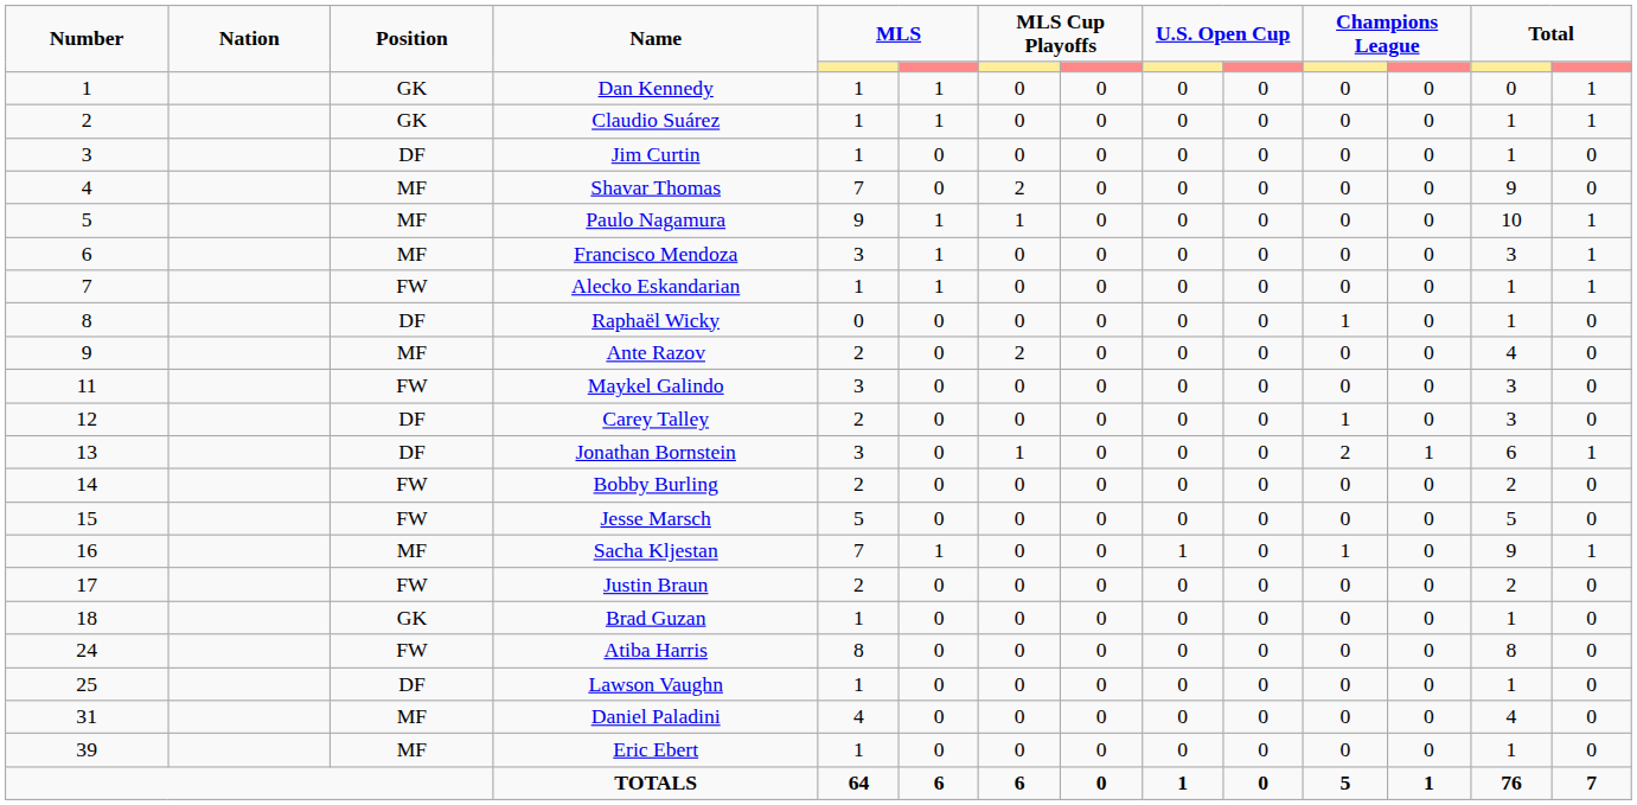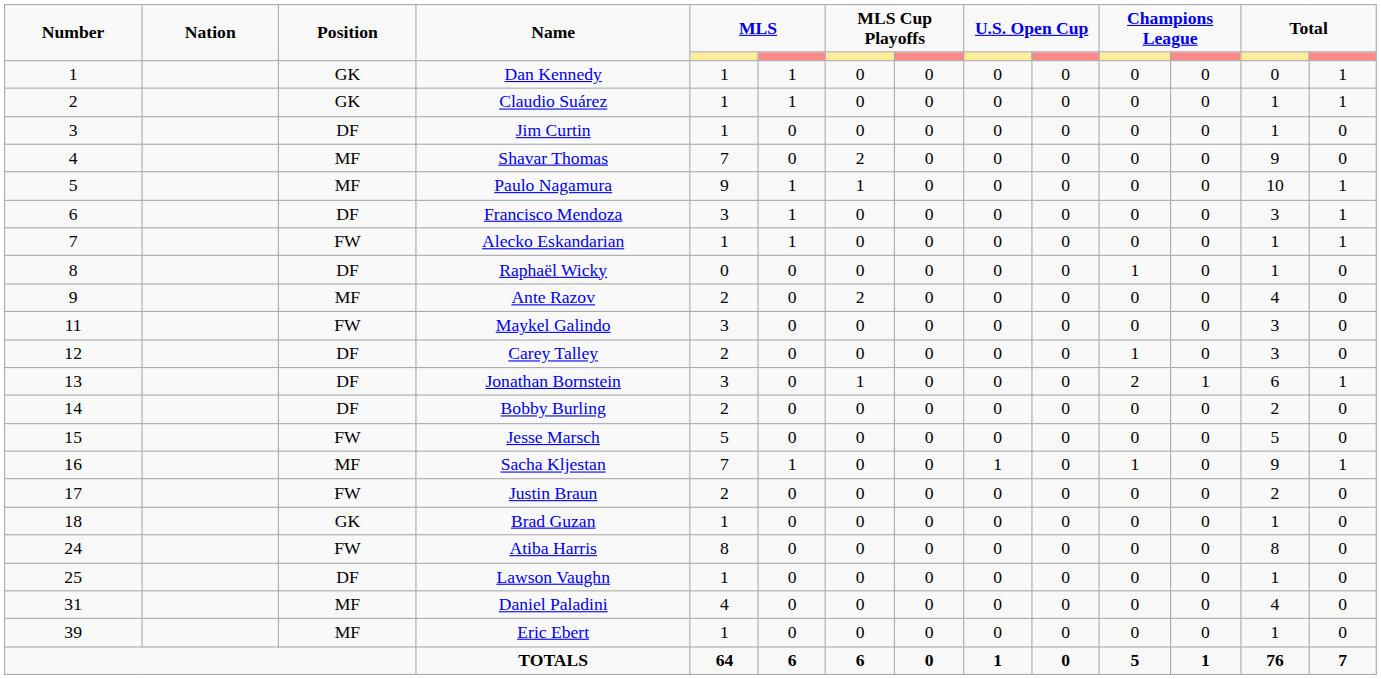 <table class="wikitable" style="font-size: 100%; text-align: center;">
 <tr>
 <td rowspan="2" width="10%" align="center"><strong>Number</strong></td>
 <td rowspan="2" width="10%" align="center"><strong>Nation</strong></td>
 <td rowspan="2" width="10%" align="center"><strong>Position</strong></td>
 <td rowspan="2" width="20%" align="center"><strong>Name</strong></td>
 <td colspan="2" align="center"><strong><a href='#'>MLS</a></strong></td>
 <td colspan="2" align="center"><strong>MLS Cup Playoffs</strong></td>
 <td colspan="2" align="center"><strong><a href='#'>U.S. Open Cup</a></strong></td>
 <td colspan="2" align="center"><strong><a href='#'>Champions League</a></strong></td>
 <td colspan="2" align="center"><strong>Total</strong></td>
 </tr>
 <tr>
 <th width=60 style="background: #FFEE99"></th>
 <th width=60 style="background: #FF8888"></th>
 <th width=60 style="background: #FFEE99"></th>
 <th width=60 style="background: #FF8888"></th>
 <th width=60 style="background: #FFEE99"></th>
 <th width=60 style="background: #FF8888"></th>
 <th width=60 style="background: #FFEE99"></th>
 <th width=60 style="background: #FF8888"></th>
 <th width=60 style="background: #FFEE99"></th>
 <th width=60 style="background: #FF8888"></th>
 </tr>
 <tr>
 <td>1</td>
 <td></td>
 <td>GK</td>
 <td><a href='#'>Dan Kennedy</a></td>
 <td>1</td>
 <td>1</td>
 <td>0</td>
 <td>0</td>
 <td>0</td>
 <td>0</td>
 <td>0</td>
 <td>0</td>
 <td>0</td>
 <td>1</td>
 </tr>
 <tr>
 <td>2</td>
 <td></td>
 <td>GK</td>
 <td><a href='#'>Claudio Suárez</a></td>
 <td>1</td>
 <td>1</td>
 <td>0</td>
 <td>0</td>
 <td>0</td>
 <td>0</td>
 <td>0</td>
 <td>0</td>
 <td>1</td>
 <td>1</td>
 </tr>
 <tr>
 <td>3</td>
 <td></td>
 <td>DF</td>
 <td><a href='#'>Jim Curtin</a></td>
 <td>1</td>
 <td>0</td>
 <td>0</td>
 <td>0</td>
 <td>0</td>
 <td>0</td>
 <td>0</td>
 <td>0</td>
 <td>1</td>
 <td>0</td>
 </tr>
 <tr>
 <td>4</td>
 <td></td>
 <td>MF</td>
 <td><a href='#'>Shavar Thomas</a></td>
 <td>7</td>
 <td>0</td>
 <td>2</td>
 <td>0</td>
 <td>0</td>
 <td>0</td>
 <td>0</td>
 <td>0</td>
 <td>9</td>
 <td>0</td>
 </tr>
 <tr>
 <td>5</td>
 <td></td>
 <td>MF</td>
 <td><a href='#'>Paulo Nagamura</a></td>
 <td>9</td>
 <td>1</td>
 <td>1</td>
 <td>0</td>
 <td>0</td>
 <td>0</td>
 <td>0</td>
 <td>0</td>
 <td>10</td>
 <td>1</td>
 </tr>
 <tr>
 <td>6</td>
 <td></td>
-<td>MF</td>
+<td>DF</td>
 <td><a href='#'>Francisco Mendoza</a></td>
 <td>3</td>
 <td>1</td>
 <td>0</td>
 <td>0</td>
 <td>0</td>
 <td>0</td>
 <td>0</td>
 <td>0</td>
 <td>3</td>
 <td>1</td>
 </tr>
 <tr>
 <td>7</td>
 <td></td>
 <td>FW</td>
 <td><a href='#'>Alecko Eskandarian</a></td>
 <td>1</td>
 <td>1</td>
 <td>0</td>
 <td>0</td>
 <td>0</td>
 <td>0</td>
 <td>0</td>
 <td>0</td>
 <td>1</td>
 <td>1</td>
 </tr>
 <tr>
 <td>8</td>
 <td></td>
 <td>DF</td>
 <td><a href='#'>Raphaël Wicky</a></td>
 <td>0</td>
 <td>0</td>
 <td>0</td>
 <td>0</td>
 <td>0</td>
 <td>0</td>
 <td>1</td>
 <td>0</td>
 <td>1</td>
 <td>0</td>
 </tr>
 <tr>
 <td>9</td>
 <td></td>
 <td>MF</td>
 <td><a href='#'>Ante Razov</a></td>
 <td>2</td>
 <td>0</td>
 <td>2</td>
 <td>0</td>
 <td>0</td>
 <td>0</td>
 <td>0</td>
 <td>0</td>
 <td>4</td>
 <td>0</td>
 </tr>
 <tr>
 <td>11</td>
 <td></td>
 <td>FW</td>
 <td><a href='#'>Maykel Galindo</a></td>
 <td>3</td>
 <td>0</td>
 <td>0</td>
 <td>0</td>
 <td>0</td>
 <td>0</td>
 <td>0</td>
 <td>0</td>
 <td>3</td>
 <td>0</td>
 </tr>
 <tr>
 <td>12</td>
 <td></td>
 <td>DF</td>
 <td><a href='#'>Carey Talley</a></td>
 <td>2</td>
 <td>0</td>
 <td>0</td>
 <td>0</td>
 <td>0</td>
 <td>0</td>
 <td>1</td>
 <td>0</td>
 <td>3</td>
 <td>0</td>
 </tr>
 <tr>
 <td>13</td>
 <td></td>
 <td>DF</td>
 <td><a href='#'>Jonathan Bornstein</a></td>
 <td>3</td>
 <td>0</td>
 <td>1</td>
 <td>0</td>
 <td>0</td>
 <td>0</td>
 <td>2</td>
 <td>1</td>
 <td>6</td>
 <td>1</td>
 </tr>
 <tr>
 <td>14</td>
 <td></td>
-<td>FW</td>
+<td>DF</td>
 <td><a href='#'>Bobby Burling</a></td>
 <td>2</td>
 <td>0</td>
 <td>0</td>
 <td>0</td>
 <td>0</td>
 <td>0</td>
 <td>0</td>
 <td>0</td>
 <td>2</td>
 <td>0</td>
 </tr>
 <tr>
 <td>15</td>
 <td></td>
 <td>FW</td>
 <td><a href='#'>Jesse Marsch</a></td>
 <td>5</td>
 <td>0</td>
 <td>0</td>
 <td>0</td>
 <td>0</td>
 <td>0</td>
 <td>0</td>
 <td>0</td>
 <td>5</td>
 <td>0</td>
 </tr>
 <tr>
 <td>16</td>
 <td></td>
 <td>MF</td>
 <td><a href='#'>Sacha Kljestan</a></td>
 <td>7</td>
 <td>1</td>
 <td>0</td>
 <td>0</td>
 <td>1</td>
 <td>0</td>
 <td>1</td>
 <td>0</td>
 <td>9</td>
 <td>1</td>
 </tr>
 <tr>
 <td>17</td>
 <td></td>
 <td>FW</td>
 <td><a href='#'>Justin Braun</a></td>
 <td>2</td>
 <td>0</td>
 <td>0</td>
 <td>0</td>
 <td>0</td>
 <td>0</td>
 <td>0</td>
 <td>0</td>
 <td>2</td>
 <td>0</td>
 </tr>
 <tr>
 <td>18</td>
 <td></td>
 <td>GK</td>
 <td><a href='#'>Brad Guzan</a></td>
 <td>1</td>
 <td>0</td>
 <td>0</td>
 <td>0</td>
 <td>0</td>
 <td>0</td>
 <td>0</td>
 <td>0</td>
 <td>1</td>
 <td>0</td>
 </tr>
 <tr>
 <td>24</td>
 <td></td>
 <td>FW</td>
 <td><a href='#'>Atiba Harris</a></td>
 <td>8</td>
 <td>0</td>
 <td>0</td>
 <td>0</td>
 <td>0</td>
 <td>0</td>
 <td>0</td>
 <td>0</td>
 <td>8</td>
 <td>0</td>
 </tr>
 <tr>
 <td>25</td>
 <td></td>
 <td>DF</td>
 <td><a href='#'>Lawson Vaughn</a></td>
 <td>1</td>
 <td>0</td>
 <td>0</td>
 <td>0</td>
 <td>0</td>
 <td>0</td>
 <td>0</td>
 <td>0</td>
 <td>1</td>
 <td>0</td>
 </tr>
 <tr>
 <td>31</td>
 <td></td>
 <td>MF</td>
 <td><a href='#'>Daniel Paladini</a></td>
 <td>4</td>
 <td>0</td>
 <td>0</td>
 <td>0</td>
 <td>0</td>
 <td>0</td>
 <td>0</td>
 <td>0</td>
 <td>4</td>
 <td>0</td>
 </tr>
 <tr>
 <td>39</td>
 <td></td>
 <td>MF</td>
 <td><a href='#'>Eric Ebert</a></td>
 <td>1</td>
 <td>0</td>
 <td>0</td>
 <td>0</td>
 <td>0</td>
 <td>0</td>
 <td>0</td>
 <td>0</td>
 <td>1</td>
 <td>0</td>
 </tr>
 <tr>
 <td colspan="3"></td>
 <td><strong>TOTALS</strong></td>
 <td><strong>64</strong></td>
 <td><strong>6</strong></td>
 <td><strong>6</strong></td>
 <td><strong>0</strong></td>
 <td><strong>1</strong></td>
 <td><strong>0</strong></td>
 <td><strong>5</strong></td>
 <td><strong>1</strong></td>
 <td><strong>76</strong></td>
 <td><strong>7</strong></td>
 </tr>
 </table>
